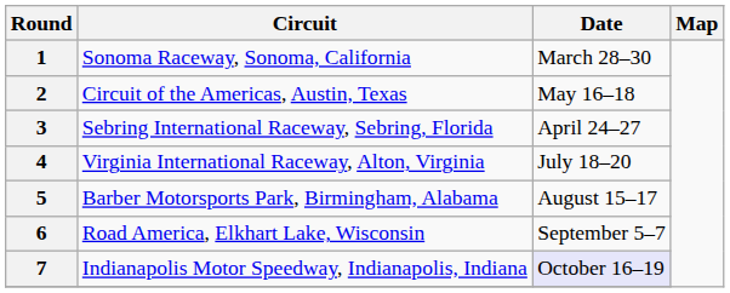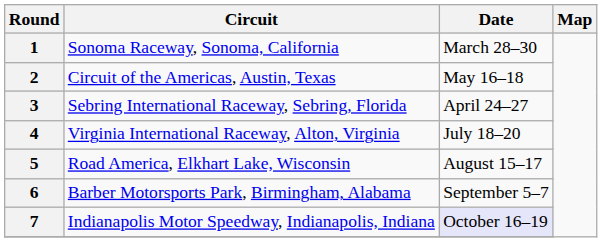 <table class="wikitable" style="font-size:85%;">
 <tr>
 <th>Round</th>
 <th>Circuit</th>
 <th>Date</th>
 <th>Map</th>
 </tr>
 <tr>
 <th>1</th>
 <td> <a href='#'>Sonoma Raceway</a>, <a href='#'>Sonoma, California</a></td>
 <td>March 28–30</td>
 <td rowspan="12"></td>
 </tr>
 <tr>
 <th>2</th>
 <td> <a href='#'>Circuit of the Americas</a>, <a href='#'>Austin, Texas</a></td>
 <td>May 16–18</td>
 </tr>
 <tr>
 <th>3</th>
 <td> <a href='#'>Sebring International Raceway</a>, <a href='#'>Sebring, Florida</a></td>
 <td>April 24–27</td>
 </tr>
 <tr>
 <th>4</th>
 <td> <a href='#'>Virginia International Raceway</a>, <a href='#'>Alton, Virginia</a></td>
 <td>July 18–20</td>
 </tr>
 <tr>
 <th>5</th>
-<td> <a href='#'>Barber Motorsports Park</a>, <a href='#'>Birmingham, Alabama</a></td>
+<td> <a href='#'>Road America</a>, <a href='#'>Elkhart Lake, Wisconsin</a></td>
 <td>August 15–17</td>
 </tr>
 <tr>
 <th>6</th>
-<td> <a href='#'>Road America</a>, <a href='#'>Elkhart Lake, Wisconsin</a></td>
+<td> <a href='#'>Barber Motorsports Park</a>, <a href='#'>Birmingham, Alabama</a></td>
 <td>September 5–7</td>
 </tr>
 <tr>
 <th>7</th>
 <td> <a href='#'>Indianapolis Motor Speedway</a>, <a href='#'>Indianapolis, Indiana</a></td>
 <td style="background: lavender;">October 16–19</td>
 </tr>
 <tr>
 </tr>
 </table>
